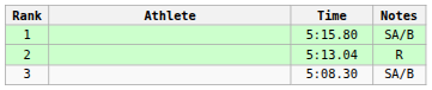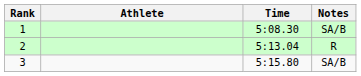 <table class=wikitable style="text-align:center">
 <tr>
 <th width=40>Rank</th>
 <th width=250>Athlete</th>
 <th width=80>Time</th>
 <th width=50>Notes</th>
 </tr>
 <tr bgcolor="ccffcc">
 <td>1</td>
 <td align=left></td>
-<td>5:15.80</td>
+<td>5:08.30</td>
 <td>SA/B</td>
 </tr>
 <tr bgcolor="ccffcc">
 <td>2</td>
 <td align=left></td>
 <td>5:13.04</td>
 <td>R</td>
 </tr>
 <tr>
 <td>3</td>
 <td align=left></td>
-<td>5:08.30</td>
+<td>5:15.80</td>
 <td>SA/B</td>
 </tr>
 </table>
